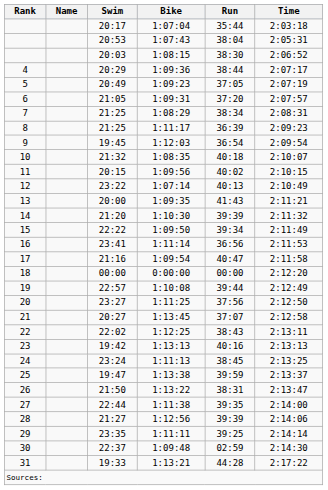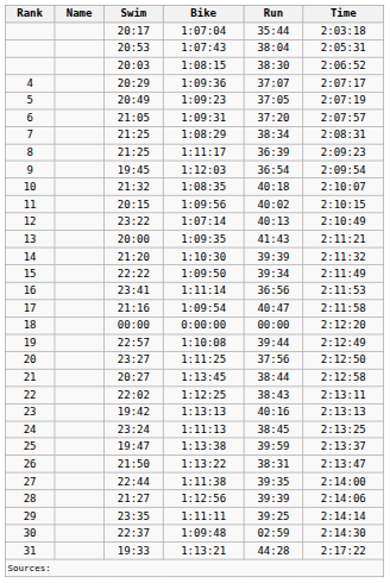 <table class="wikitable sortable" style="font-size:95%" width="70%">
 <tr bgcolor="lightsteelblue">
 <th>Rank</th>
 <th>Name</th>
 <th>Swim</th>
 <th>Bike</th>
 <th>Run</th>
 <th>Time</th>
 </tr>
 <tr align="center">
 <td></td>
 <td align="left"><strong></strong></td>
 <td>20:17</td>
 <td>1:07:04</td>
 <td>35:44</td>
 <td>2:03:18</td>
 </tr>
 <tr align="center">
 <td></td>
 <td align="left"></td>
 <td>20:53</td>
 <td>1:07:43</td>
 <td>38:04</td>
 <td>2:05:31</td>
 </tr>
 <tr align="center">
 <td></td>
 <td align="left"></td>
 <td>20:03</td>
 <td>1:08:15</td>
 <td>38:30</td>
 <td>2:06:52</td>
 </tr>
 <tr align="center">
 <td>4</td>
 <td align="left"></td>
 <td>20:29</td>
 <td>1:09:36</td>
-<td>38:44</td>
+<td>37:07</td>
 <td>2:07:17</td>
 </tr>
 <tr align="center">
 <td>5</td>
 <td align="left"></td>
 <td>20:49</td>
 <td>1:09:23</td>
 <td>37:05</td>
 <td>2:07:19</td>
 </tr>
 <tr align="center">
 <td>6</td>
 <td align="left"></td>
 <td>21:05</td>
 <td>1:09:31</td>
 <td>37:20</td>
 <td>2:07:57</td>
 </tr>
 <tr align="center">
 <td>7</td>
 <td align="left"></td>
 <td>21:25</td>
 <td>1:08:29</td>
 <td>38:34</td>
 <td>2:08:31</td>
 </tr>
 <tr align="center">
 <td>8</td>
 <td align="left"></td>
 <td>21:25</td>
 <td>1:11:17</td>
 <td>36:39</td>
 <td>2:09:23</td>
 </tr>
 <tr align="center">
 <td>9</td>
 <td align="left"></td>
 <td>19:45</td>
 <td>1:12:03</td>
 <td>36:54</td>
 <td>2:09:54</td>
 </tr>
 <tr align="center">
 <td>10</td>
 <td align="left"></td>
 <td>21:32</td>
 <td>1:08:35</td>
 <td>40:18</td>
 <td>2:10:07</td>
 </tr>
 <tr align="center">
 <td>11</td>
 <td align="left"></td>
 <td>20:15</td>
 <td>1:09:56</td>
 <td>40:02</td>
 <td>2:10:15</td>
 </tr>
 <tr align="center">
 <td>12</td>
 <td align="left"></td>
 <td>23:22</td>
 <td>1:07:14</td>
 <td>40:13</td>
 <td>2:10:49</td>
 </tr>
 <tr align="center">
 <td>13</td>
 <td align="left"></td>
 <td>20:00</td>
 <td>1:09:35</td>
 <td>41:43</td>
 <td>2:11:21</td>
 </tr>
 <tr align="center">
 <td>14</td>
 <td align="left"></td>
 <td>21:20</td>
 <td>1:10:30</td>
 <td>39:39</td>
 <td>2:11:32</td>
 </tr>
 <tr align="center">
 <td>15</td>
 <td align="left"></td>
 <td>22:22</td>
 <td>1:09:50</td>
 <td>39:34</td>
 <td>2:11:49</td>
 </tr>
 <tr align="center">
 <td>16</td>
 <td align="left"></td>
 <td>23:41</td>
 <td>1:11:14</td>
 <td>36:56</td>
 <td>2:11:53</td>
 </tr>
 <tr align="center">
 <td>17</td>
 <td align="left"></td>
 <td>21:16</td>
 <td>1:09:54</td>
 <td>40:47</td>
 <td>2:11:58</td>
 </tr>
 <tr align="center">
 <td>18</td>
 <td align="left"></td>
 <td>00:00</td>
 <td>0:00:00</td>
 <td>00:00</td>
 <td>2:12:20</td>
 </tr>
 <tr align="center">
 <td>19</td>
 <td align="left"></td>
 <td>22:57</td>
 <td>1:10:08</td>
 <td>39:44</td>
 <td>2:12:49</td>
 </tr>
 <tr align="center">
 <td>20</td>
 <td align="left"></td>
 <td>23:27</td>
 <td>1:11:25</td>
 <td>37:56</td>
 <td>2:12:50</td>
 </tr>
 <tr align="center">
 <td>21</td>
 <td align="left"></td>
 <td>20:27</td>
 <td>1:13:45</td>
-<td>37:07</td>
+<td>38:44</td>
 <td>2:12:58</td>
 </tr>
 <tr align="center">
 <td>22</td>
 <td align="left"></td>
 <td>22:02</td>
 <td>1:12:25</td>
 <td>38:43</td>
 <td>2:13:11</td>
 </tr>
 <tr align="center">
 <td>23</td>
 <td align="left"></td>
 <td>19:42</td>
 <td>1:13:13</td>
 <td>40:16</td>
 <td>2:13:13</td>
 </tr>
 <tr align="center">
 <td>24</td>
 <td align="left"></td>
 <td>23:24</td>
 <td>1:11:13</td>
 <td>38:45</td>
 <td>2:13:25</td>
 </tr>
 <tr align="center">
 <td>25</td>
 <td align="left"></td>
 <td>19:47</td>
 <td>1:13:38</td>
 <td>39:59</td>
 <td>2:13:37</td>
 </tr>
 <tr align="center">
 <td>26</td>
 <td align="left"></td>
 <td>21:50</td>
 <td>1:13:22</td>
 <td>38:31</td>
 <td>2:13:47</td>
 </tr>
 <tr align="center">
 <td>27</td>
 <td align="left"></td>
 <td>22:44</td>
 <td>1:11:38</td>
 <td>39:35</td>
 <td>2:14:00</td>
 </tr>
 <tr align="center">
 <td>28</td>
 <td align="left"></td>
 <td>21:27</td>
 <td>1:12:56</td>
 <td>39:39</td>
 <td>2:14:06</td>
 </tr>
 <tr align="center">
 <td>29</td>
 <td align="left"></td>
 <td>23:35</td>
 <td>1:11:11</td>
 <td>39:25</td>
 <td>2:14:14</td>
 </tr>
 <tr align="center">
 <td>30</td>
 <td align="left"></td>
 <td>22:37</td>
 <td>1:09:48</td>
 <td>02:59</td>
 <td>2:14:30</td>
 </tr>
 <tr align="center">
 <td>31</td>
 <td align="left"></td>
 <td>19:33</td>
 <td>1:13:21</td>
 <td>44:28</td>
 <td>2:17:22</td>
 </tr>
 <tr class="sortbottom">
 <td colspan="6"><small>Sources:</small></td>
 </tr>
 </table>
